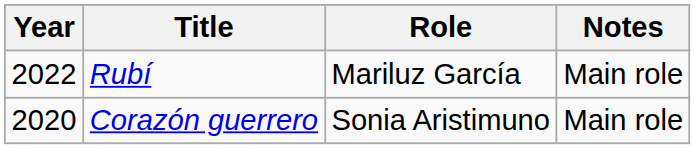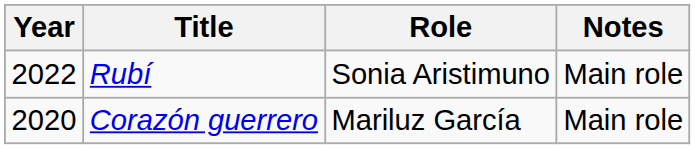 <table class="wikitable sortable">
 <tr>
 <th>Year</th>
 <th>Title</th>
 <th>Role</th>
 <th class="unsortable">Notes</th>
 </tr>
 <tr>
 <td>2022</td>
 <td><em><a href='#'>Rubí</a></em></td>
-<td>Mariluz García</td>
+<td>Sonia Aristimuno</td>
 <td>Main role</td>
 </tr>
 <tr>
 <td>2020</td>
 <td><em><a href='#'>Corazón guerrero</a></em></td>
-<td>Sonia Aristimuno</td>
+<td>Mariluz García</td>
 <td>Main role</td>
 </tr>
 </table>
